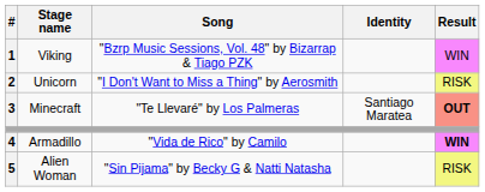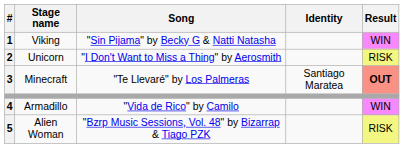 <table class="wikitable plainrowheaders" style="text-align: center;">
 <tr>
 <th>#</th>
 <th>Stage name</th>
 <th>Song</th>
 <th>Identity</th>
 <th>Result</th>
 </tr>
 <tr>
 <th>1</th>
 <td>Viking</td>
-<td>"<a href='#'>Bzrp Music Sessions, Vol. 48</a>" by <a href='#'>Bizarrap</a> & <a href='#'>Tiago PZK</a></td>
+<td>"<a href='#'>Sin Pijama</a>" by <a href='#'>Becky G</a> & <a href='#'>Natti Natasha</a></td>
 <td></td>
 <td bgcolor="#F888FD">WIN</td>
 </tr>
 <tr>
 <th>2</th>
 <td>Unicorn</td>
 <td>"<a href='#'>I Don't Want to Miss a Thing</a>" by <a href='#'>Aerosmith</a></td>
 <td></td>
 <td bgcolor="#F3F781">RISK</td>
 </tr>
 <tr>
 <th>3</th>
 <td>Minecraft</td>
 <td>"Te Llevaré" by <a href='#'>Los Palmeras</a></td>
 <td>Santiago Maratea</td>
 <td bgcolor=#F99185><strong>OUT</strong></td>
 </tr>
 <tr>
 <td colspan="5" style="background:darkgray"></td>
 </tr>
 <tr>
 <th>4</th>
 <td>Armadillo</td>
 <td>"<a href='#'>Vida de Rico</a>" by <a href='#'>Camilo</a></td>
 <td></td>
-<td bgcolor="#F888FD"><strong>WIN</strong></td>
+<td bgcolor="#F888FD">WIN</td>
 </tr>
 <tr>
 <th>5</th>
 <td>Alien Woman</td>
-<td>"<a href='#'>Sin Pijama</a>" by <a href='#'>Becky G</a> & <a href='#'>Natti Natasha</a></td>
+<td>"<a href='#'>Bzrp Music Sessions, Vol. 48</a>" by <a href='#'>Bizarrap</a> & <a href='#'>Tiago PZK</a></td>
 <td></td>
 <td bgcolor="#F3F781">RISK</td>
 </tr>
 </table>
